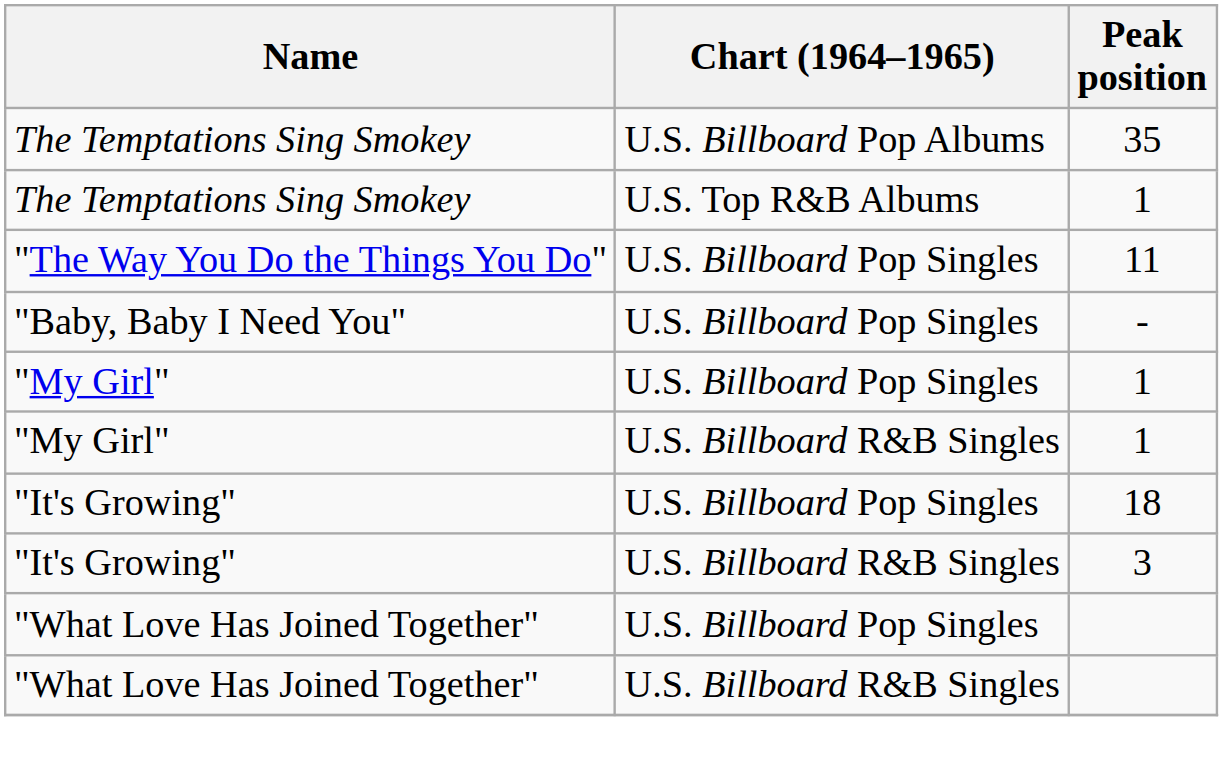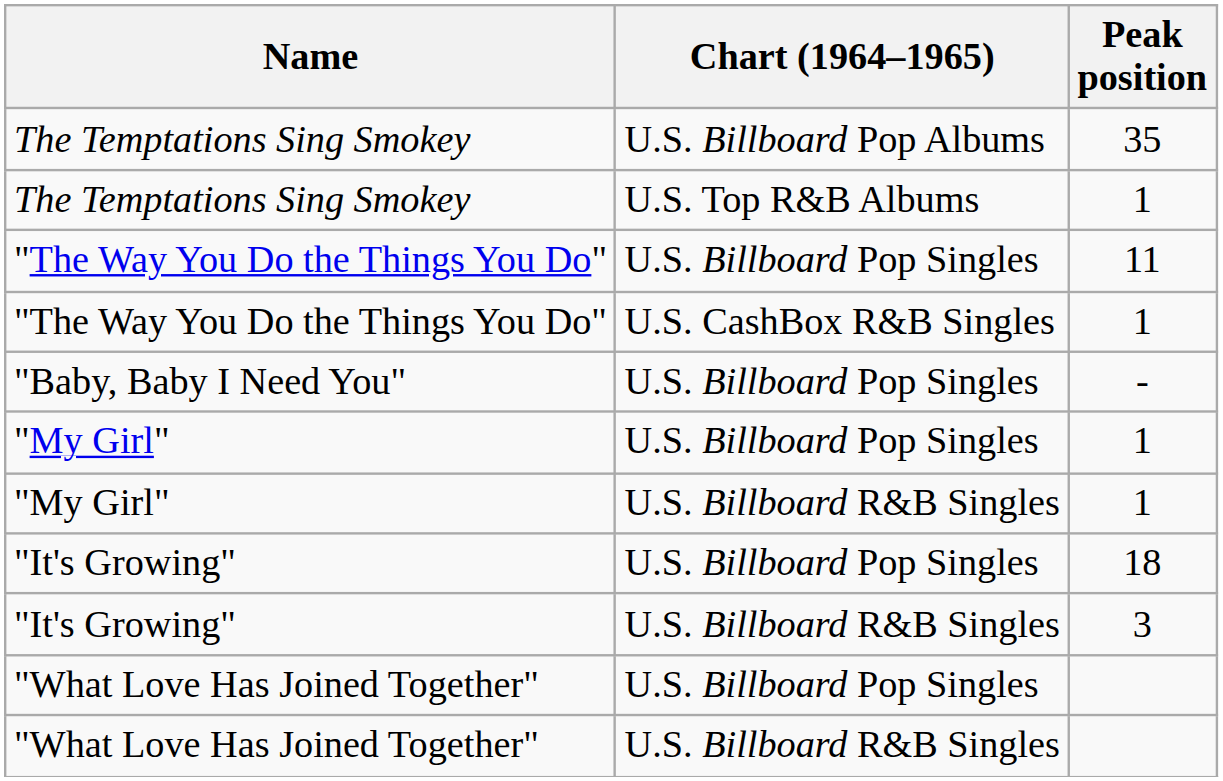 <table class="wikitable">
 <tr>
 <th align="left">Name</th>
 <th align="left">Chart (1964–1965)</th>
 <th align="center">Peak<br>position</th>
 </tr>
 <tr>
 <td><em>The Temptations Sing Smokey</em></td>
 <td align="left">U.S. <em>Billboard</em> Pop Albums</td>
 <td align="center">35</td>
 </tr>
 <tr>
 <td><em>The Temptations Sing Smokey</em></td>
 <td align="left">U.S. Top R&B Albums</td>
 <td align="center">1</td>
 </tr>
 <tr>
 <td>"<a href='#'>The Way You Do the Things You Do</a>"</td>
 <td align="left">U.S. <em>Billboard</em> Pop Singles</td>
 <td align="center">11</td>
+</tr>
+<tr>
+<td>"The Way You Do the Things You Do"</td>
+<td align="left">U.S. CashBox R&B Singles</td>
+<td align="center">1</td>
 </tr>
 <tr>
 <td>"Baby, Baby I Need You"</td>
 <td align="left">U.S. <em>Billboard</em> Pop Singles</td>
 <td align="center">-</td>
 </tr>
 <tr>
 <td>"<a href='#'>My Girl</a>"</td>
 <td align="left">U.S. <em>Billboard</em> Pop Singles</td>
 <td align="center">1</td>
 </tr>
 <tr>
 <td>"My Girl"</td>
 <td align="left">U.S. <em>Billboard</em> R&B Singles</td>
 <td align="center">1</td>
 </tr>
 <tr>
 <td>"It's Growing"</td>
 <td align="left">U.S. <em>Billboard</em> Pop Singles</td>
 <td align="center">18</td>
 </tr>
 <tr>
 <td>"It's Growing"</td>
 <td align="left">U.S. <em>Billboard</em> R&B Singles</td>
 <td align="center">3</td>
 </tr>
 <tr>
 <td>"What Love Has Joined Together"</td>
 <td align="left">U.S. <em>Billboard</em> Pop Singles</td>
 <td align="center"></td>
 </tr>
 <tr>
 <td>"What Love Has Joined Together"</td>
 <td align="left">U.S. <em>Billboard</em> R&B Singles</td>
 <td align="center"></td>
 </tr>
 <tr>
 </tr>
 </table>
